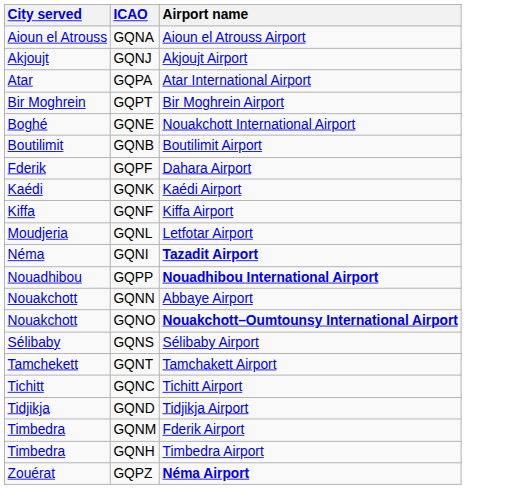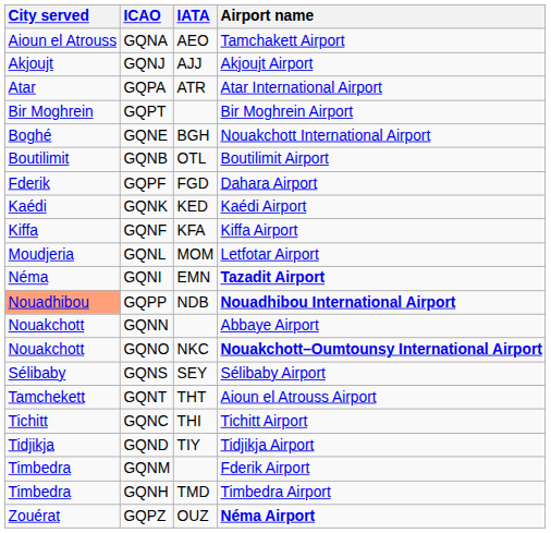 <table class="wikitable sortable">
 <tr valign=baseline>
 <th style="text-align:left; white-space:nowrap;"><a href='#'>City served</a></th>
 <th style="text-align:left;"><a href='#'>ICAO</a></th>
+<th style="text-align:left;"><a href='#'>IATA</a></th>
 <th style="text-align:left; white-space:nowrap;">Airport name</th>
 </tr>
 <tr valign=top>
 <td><a href='#'>Aioun el Atrouss</a></td>
 <td>GQNA</td>
-<td><a href='#'>Aioun el Atrouss Airport</a></td>
+<td>AEO</td>
+<td><a href='#'>Tamchakett Airport</a></td>
 </tr>
 <tr valign=top>
 <td><a href='#'>Akjoujt</a></td>
 <td>GQNJ</td>
+<td>AJJ</td>
 <td><a href='#'>Akjoujt Airport</a></td>
 </tr>
 <tr valign=top>
 <td><a href='#'>Atar</a></td>
 <td>GQPA</td>
+<td>ATR</td>
 <td><a href='#'>Atar International Airport</a></td>
 </tr>
 <tr valign=top>
 <td><a href='#'>Bir Moghrein</a></td>
 <td>GQPT</td>
+<td></td>
 <td><a href='#'>Bir Moghrein Airport</a></td>
 </tr>
 <tr valign=top>
 <td><a href='#'>Boghé</a></td>
 <td>GQNE</td>
+<td>BGH</td>
 <td><a href='#'>Nouakchott International Airport</a></td>
 </tr>
 <tr valign=top>
 <td><a href='#'>Boutilimit</a></td>
 <td>GQNB</td>
+<td>OTL</td>
 <td><a href='#'>Boutilimit Airport</a></td>
 </tr>
 <tr valign=top>
 <td><a href='#'>Fderik</a></td>
 <td>GQPF</td>
+<td>FGD</td>
 <td><a href='#'>Dahara Airport</a></td>
 </tr>
 <tr valign=top>
 <td><a href='#'>Kaédi</a></td>
 <td>GQNK</td>
+<td>KED</td>
 <td><a href='#'>Kaédi Airport</a></td>
 </tr>
 <tr valign=top>
 <td><a href='#'>Kiffa</a></td>
 <td>GQNF</td>
+<td>KFA</td>
 <td><a href='#'>Kiffa Airport</a></td>
 </tr>
 <tr valign=top>
 <td><a href='#'>Moudjeria</a></td>
 <td>GQNL</td>
+<td>MOM</td>
 <td><a href='#'>Letfotar Airport</a></td>
 </tr>
 <tr valign=top>
 <td><a href='#'>Néma</a></td>
 <td>GQNI</td>
+<td>EMN</td>
 <td><strong><a href='#'>Tazadit Airport</a></strong></td>
 </tr>
 <tr valign=top>
-<td><a href='#'>Nouadhibou</a></td>
+<td style="background: lightsalmon;"><a href='#'>Nouadhibou</a></td>
 <td>GQPP</td>
+<td>NDB</td>
 <td><strong><a href='#'>Nouadhibou International Airport</a></strong></td>
 </tr>
 <tr valign=top>
 <td><a href='#'>Nouakchott</a></td>
 <td>GQNN</td>
+<td></td>
 <td><a href='#'>Abbaye Airport</a></td>
 </tr>
 <tr valign=top>
 <td><a href='#'>Nouakchott</a></td>
 <td>GQNO</td>
+<td>NKC</td>
 <td><strong><a href='#'>Nouakchott–Oumtounsy International Airport</a></strong></td>
 </tr>
 <tr valign=top>
 <td><a href='#'>Sélibaby</a></td>
 <td>GQNS</td>
+<td>SEY</td>
 <td><a href='#'>Sélibaby Airport</a></td>
 </tr>
 <tr valign=top>
 <td><a href='#'>Tamchekett</a></td>
 <td>GQNT</td>
-<td><a href='#'>Tamchakett Airport</a></td>
+<td>THT</td>
+<td><a href='#'>Aioun el Atrouss Airport</a></td>
 </tr>
 <tr valign=top>
 <td><a href='#'>Tichitt</a></td>
 <td>GQNC</td>
+<td>THI</td>
 <td><a href='#'>Tichitt Airport</a></td>
 </tr>
 <tr valign=top>
 <td><a href='#'>Tidjikja</a></td>
 <td>GQND</td>
+<td>TIY</td>
 <td><a href='#'>Tidjikja Airport</a></td>
 </tr>
 <tr valign=top>
 <td><a href='#'>Timbedra</a></td>
 <td>GQNM</td>
+<td></td>
 <td><a href='#'>Fderik Airport</a></td>
 </tr>
 <tr valign=top>
 <td><a href='#'>Timbedra</a></td>
 <td>GQNH</td>
+<td>TMD</td>
 <td><a href='#'>Timbedra Airport</a></td>
 </tr>
 <tr valign=top>
 <td><a href='#'>Zouérat</a></td>
 <td>GQPZ</td>
+<td>OUZ</td>
 <td><strong><a href='#'>Néma Airport</a></strong></td>
 </tr>
 </table>
